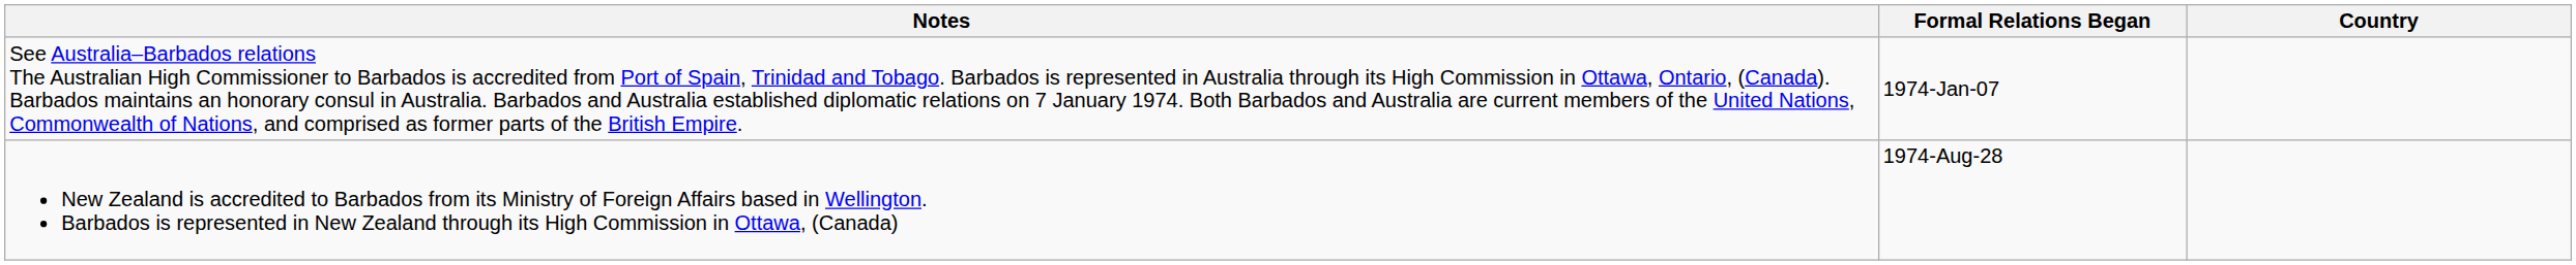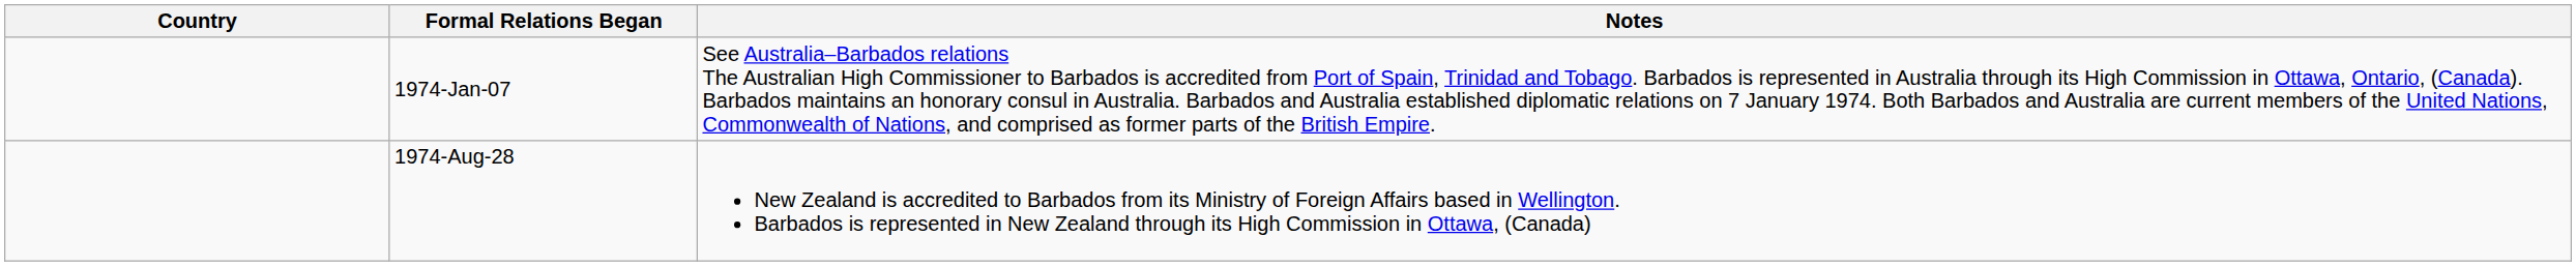 <table class="wikitable sortable" border="1" style="width:100%; margin:auto;">
 <tr>
+<th width="15%">Country</th>
+<th width="12%">Formal Relations Began</th>
 <th>Notes</th>
-<th width="12%">Formal Relations Began</th>
-<th width="15%">Country</th>
 </tr>
 <tr -valign="top">
+<td></td>
+<td>1974-Jan-07</td>
 <td>See <a href='#'>Australia–Barbados relations</a><br>The Australian High Commissioner to Barbados is accredited from <a href='#'>Port of Spain</a>, <a href='#'>Trinidad and Tobago</a>. Barbados is represented in Australia through its High Commission in <a href='#'>Ottawa</a>, <a href='#'>Ontario</a>, (<a href='#'>Canada</a>). Barbados maintains an honorary consul in Australia. Barbados and Australia established diplomatic relations on 7 January 1974. Both Barbados and Australia are current members of the <a href='#'>United Nations</a>, <a href='#'>Commonwealth of Nations</a>, and comprised as former parts of the <a href='#'>British Empire</a>.</td>
-<td>1974-Jan-07</td>
-<td></td>
 </tr>
 <tr valign="top">
+<td></td>
+<td>1974-Aug-28</td>
 <td><br><ul><li>New Zealand is accredited to Barbados from its Ministry of Foreign Affairs based in <a href='#'>Wellington</a>.</li><li>Barbados is represented in New Zealand through its High Commission in <a href='#'>Ottawa</a>, (Canada)</li></ul></td>
-<td>1974-Aug-28</td>
-<td></td>
 </tr>
 </table>
